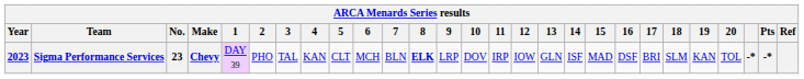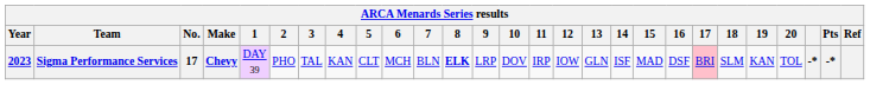 <table class="wikitable" style="text-align:center; font-size:75%">
 <tr>
 <th colspan=27><a href='#'>ARCA Menards Series</a> results</th>
 </tr>
 <tr>
 <th>Year</th>
 <th>Team</th>
 <th>No.</th>
 <th>Make</th>
 <th>1</th>
 <th>2</th>
 <th>3</th>
 <th>4</th>
 <th>5</th>
 <th>6</th>
 <th>7</th>
 <th>8</th>
 <th>9</th>
 <th>10</th>
 <th>11</th>
 <th>12</th>
 <th>13</th>
 <th>14</th>
 <th>15</th>
 <th>16</th>
 <th>17</th>
 <th>18</th>
 <th>19</th>
 <th>20</th>
 <th></th>
 <th>Pts</th>
 <th>Ref</th>
 </tr>
 <tr>
 <th><a href='#'>2023</a></th>
 <th><a href='#'>Sigma Performance Services</a></th>
-<th>23</th>
+<th>17</th>
 <th><a href='#'>Chevy</a></th>
 <td style="background:#EFCFFF;"><a href='#'>DAY</a><br><small>39</small></td>
 <td><a href='#'>PHO</a></td>
 <td><a href='#'>TAL</a></td>
 <td><a href='#'>KAN</a></td>
 <td><a href='#'>CLT</a></td>
 <td><a href='#'>MCH</a></td>
 <td><a href='#'>BLN</a></td>
 <td><strong><a href='#'>ELK</a></strong></td>
 <td><a href='#'>LRP</a></td>
 <td><a href='#'>DOV</a></td>
 <td><a href='#'>IRP</a></td>
 <td><a href='#'>IOW</a></td>
 <td><a href='#'>GLN</a></td>
 <td><a href='#'>ISF</a></td>
 <td><a href='#'>MAD</a></td>
 <td><a href='#'>DSF</a></td>
-<td><a href='#'>BRI</a></td>
+<td style="background: pink;"><a href='#'>BRI</a></td>
 <td><a href='#'>SLM</a></td>
 <td><a href='#'>KAN</a></td>
 <td><a href='#'>TOL</a></td>
 <th>-*</th>
 <th>-*</th>
 <th></th>
 </tr>
 </table>
